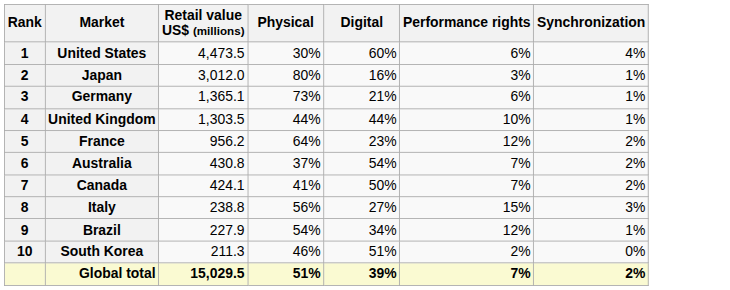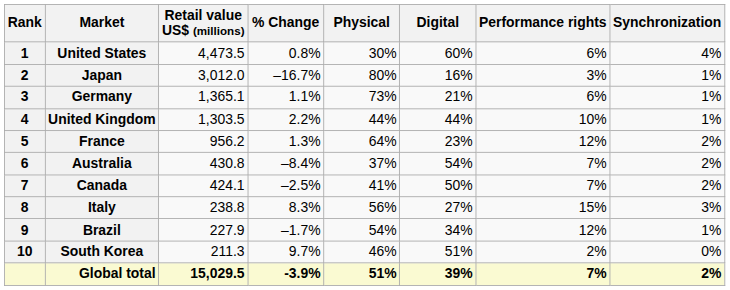 <table class="wikitable plainrowheaders sortable" style="text-align:right;">
 <tr>
 <th scope="col">Rank</th>
 <th scope="col">Market</th>
 <th scope="col">Retail value<br>US$ <small>(millions)</small></th>
+<th scope="col" style="width:5em;">% Change</th>
 <th scope="col" style="width:5em;">Physical</th>
 <th scope="col" style="width:5em;">Digital</th>
 <th scope="col">Performance rights</th>
 <th scope="col">Synchronization</th>
 </tr>
 <tr>
 <th>1</th>
 <th scope="row">United States</th>
 <td>4,473.5</td>
+<td>0.8%</td>
 <td>30%</td>
 <td>60%</td>
 <td>6%</td>
 <td>4%</td>
 </tr>
 <tr>
 <th>2</th>
 <th scope="row">Japan</th>
 <td>3,012.0</td>
+<td>–16.7%</td>
 <td>80%</td>
 <td>16%</td>
 <td>3%</td>
 <td>1%</td>
 </tr>
 <tr>
 <th>3</th>
 <th scope="row">Germany</th>
 <td>1,365.1</td>
+<td>1.1%</td>
 <td>73%</td>
 <td>21%</td>
 <td>6%</td>
 <td>1%</td>
 </tr>
 <tr>
 <th>4</th>
 <th scope="row">United Kingdom</th>
 <td>1,303.5</td>
+<td>2.2%</td>
 <td>44%</td>
 <td>44%</td>
 <td>10%</td>
 <td>1%</td>
 </tr>
 <tr>
 <th>5</th>
 <th scope="row">France</th>
 <td>956.2</td>
+<td>1.3%</td>
 <td>64%</td>
 <td>23%</td>
 <td>12%</td>
 <td>2%</td>
 </tr>
 <tr>
 <th>6</th>
 <th scope="row">Australia</th>
 <td>430.8</td>
+<td>–8.4%</td>
 <td>37%</td>
 <td>54%</td>
 <td>7%</td>
 <td>2%</td>
 </tr>
 <tr>
 <th>7</th>
 <th scope="row">Canada</th>
 <td>424.1</td>
+<td>–2.5%</td>
 <td>41%</td>
 <td>50%</td>
 <td>7%</td>
 <td>2%</td>
 </tr>
 <tr>
 <th>8</th>
 <th scope="row">Italy</th>
 <td>238.8</td>
+<td>8.3%</td>
 <td>56%</td>
 <td>27%</td>
 <td>15%</td>
 <td>3%</td>
 </tr>
 <tr>
 <th>9</th>
 <th scope="row">Brazil</th>
 <td>227.9</td>
+<td>–1.7%</td>
 <td>54%</td>
 <td>34%</td>
 <td>12%</td>
 <td>1%</td>
 </tr>
 <tr>
 <th>10</th>
 <th scope="row">South Korea</th>
 <td>211.3</td>
+<td>9.7%</td>
 <td>46%</td>
 <td>51%</td>
 <td>2%</td>
 <td>0%</td>
 </tr>
 <tr class="sortbottom" style="background-color:#FAFAD2; font-weight:bold;">
 <td></td>
 <td>Global total</td>
 <td>15,029.5</td>
+<td>-3.9%</td>
 <td>51%</td>
 <td>39%</td>
 <td>7%</td>
 <td>2%</td>
 </tr>
 </table>
